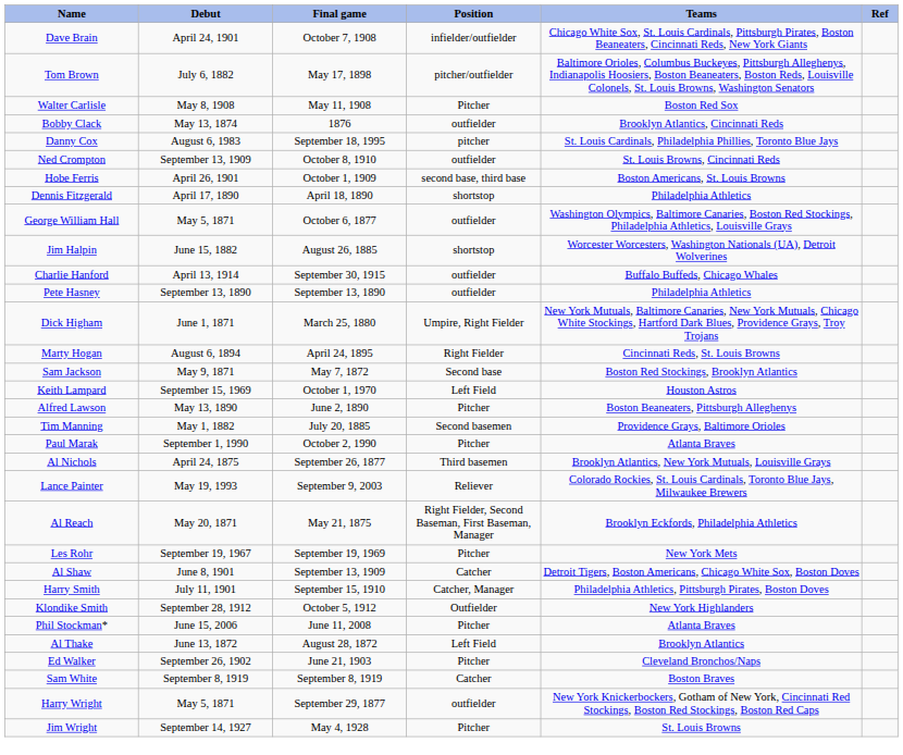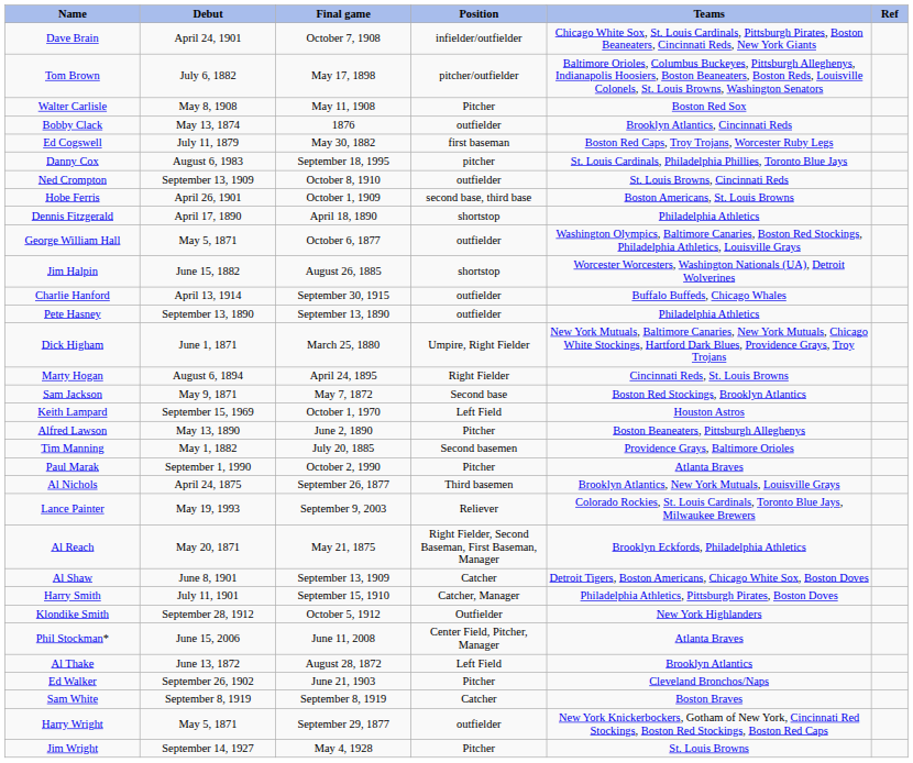 <table class="wikitable" style="width: 100%">
 <tr>
 <th style="background:#a8bdec; width:15%;">Name</th>
 <th style="width:15%; background:#a8bdec;">Debut</th>
 <th style="width:15%; background:#a8bdec;">Final game</th>
 <th style="width:15%; background:#a8bdec;">Position</th>
 <th style="width:36%; background:#a8bdec;">Teams</th>
 <th style="width:4%; background:#a8bdec;">Ref</th>
 </tr>
 <tr align=center>
 <td><a href='#'>Dave Brain</a></td>
 <td>April 24, 1901</td>
 <td>October 7, 1908</td>
 <td>infielder/outfielder</td>
 <td><a href='#'>Chicago White Sox</a>, <a href='#'>St. Louis Cardinals</a>, <a href='#'>Pittsburgh Pirates</a>, <a href='#'>Boston Beaneaters</a>, <a href='#'>Cincinnati Reds</a>, <a href='#'>New York Giants</a></td>
 <td></td>
 </tr>
 <tr align=center>
 <td><a href='#'>Tom Brown</a></td>
 <td>July 6, 1882</td>
 <td>May 17, 1898</td>
 <td>pitcher/outfielder</td>
 <td><a href='#'>Baltimore Orioles</a>, <a href='#'>Columbus Buckeyes</a>, <a href='#'>Pittsburgh Alleghenys</a>, <a href='#'>Indianapolis Hoosiers</a>, <a href='#'>Boston Beaneaters</a>, <a href='#'>Boston Reds</a>, <a href='#'>Louisville Colonels</a>, <a href='#'>St. Louis Browns</a>, <a href='#'>Washington Senators</a></td>
 <td></td>
 </tr>
 <tr align=center>
 <td><a href='#'>Walter Carlisle</a></td>
 <td>May 8, 1908</td>
 <td>May 11, 1908</td>
 <td>Pitcher</td>
 <td><a href='#'>Boston Red Sox</a></td>
 <td></td>
 </tr>
 <tr align=center>
 <td><a href='#'>Bobby Clack</a></td>
 <td>May 13, 1874</td>
 <td>1876</td>
 <td>outfielder</td>
 <td><a href='#'>Brooklyn Atlantics</a>, <a href='#'>Cincinnati Reds</a></td>
+<td></td>
+</tr>
+<tr align=center>
+<td><a href='#'>Ed Cogswell</a></td>
+<td>July 11, 1879</td>
+<td>May 30, 1882</td>
+<td>first baseman</td>
+<td><a href='#'>Boston Red Caps</a>, <a href='#'>Troy Trojans</a>, <a href='#'>Worcester Ruby Legs</a></td>
 <td></td>
 </tr>
 <tr align=center>
 <td><a href='#'>Danny Cox</a></td>
 <td>August 6, 1983</td>
 <td>September 18, 1995</td>
 <td>pitcher</td>
 <td><a href='#'>St. Louis Cardinals</a>, <a href='#'>Philadelphia Phillies</a>, <a href='#'>Toronto Blue Jays</a></td>
 <td></td>
 </tr>
 <tr align=center>
 <td><a href='#'>Ned Crompton</a></td>
 <td>September 13, 1909</td>
 <td>October 8, 1910</td>
 <td>outfielder</td>
 <td><a href='#'>St. Louis Browns</a>, <a href='#'>Cincinnati Reds</a></td>
 <td></td>
 </tr>
 <tr align=center>
 <td><a href='#'>Hobe Ferris</a></td>
 <td>April 26, 1901</td>
 <td>October 1, 1909</td>
 <td>second base, third base</td>
 <td><a href='#'>Boston Americans</a>, <a href='#'>St. Louis Browns</a></td>
 <td></td>
 </tr>
 <tr align=center>
 <td><a href='#'>Dennis Fitzgerald</a></td>
 <td>April 17, 1890</td>
 <td>April 18, 1890</td>
 <td>shortstop</td>
 <td><a href='#'>Philadelphia Athletics</a></td>
 <td></td>
 </tr>
 <tr align=center>
 <td><a href='#'>George William Hall</a></td>
 <td>May 5, 1871</td>
 <td>October 6, 1877</td>
 <td>outfielder</td>
 <td><a href='#'>Washington Olympics</a>, <a href='#'>Baltimore Canaries</a>, <a href='#'>Boston Red Stockings</a>, <a href='#'>Philadelphia Athletics</a>, <a href='#'>Louisville Grays</a></td>
 <td></td>
 </tr>
 <tr align=center>
 <td><a href='#'>Jim Halpin</a></td>
 <td>June 15, 1882</td>
 <td>August 26, 1885</td>
 <td>shortstop</td>
 <td><a href='#'>Worcester Worcesters</a>, <a href='#'>Washington Nationals (UA)</a>, <a href='#'>Detroit Wolverines</a></td>
 <td></td>
 </tr>
 <tr align=center>
 <td><a href='#'>Charlie Hanford</a></td>
 <td>April 13, 1914</td>
 <td>September 30, 1915</td>
 <td>outfielder</td>
 <td><a href='#'>Buffalo Buffeds</a>, <a href='#'>Chicago Whales</a></td>
 <td></td>
 </tr>
 <tr align=center>
 <td><a href='#'>Pete Hasney</a></td>
 <td>September 13, 1890</td>
 <td>September 13, 1890</td>
 <td>outfielder</td>
 <td><a href='#'>Philadelphia Athletics</a></td>
 <td></td>
 </tr>
 <tr align=center>
 <td><a href='#'>Dick Higham</a></td>
 <td>June 1, 1871</td>
 <td>March 25, 1880</td>
 <td>Umpire, Right Fielder</td>
 <td><a href='#'>New York Mutuals</a>, <a href='#'>Baltimore Canaries</a>, <a href='#'>New York Mutuals</a>, <a href='#'>Chicago White Stockings</a>, <a href='#'>Hartford Dark Blues</a>, <a href='#'>Providence Grays</a>, <a href='#'>Troy Trojans</a></td>
 <td></td>
 </tr>
 <tr align=center>
 <td><a href='#'>Marty Hogan</a></td>
 <td>August 6, 1894</td>
 <td>April 24, 1895</td>
 <td>Right Fielder</td>
 <td><a href='#'>Cincinnati Reds</a>, <a href='#'>St. Louis Browns</a></td>
 <td></td>
 </tr>
 <tr align=center>
 <td><a href='#'>Sam Jackson</a></td>
 <td>May 9, 1871</td>
 <td>May 7, 1872</td>
 <td>Second base</td>
 <td><a href='#'>Boston Red Stockings</a>, <a href='#'>Brooklyn Atlantics</a></td>
 <td></td>
 </tr>
 <tr align=center>
 <td><a href='#'>Keith Lampard</a></td>
 <td>September 15, 1969</td>
 <td>October 1, 1970</td>
 <td>Left Field</td>
 <td><a href='#'>Houston Astros</a></td>
 <td></td>
 </tr>
 <tr align=center>
 <td><a href='#'>Alfred Lawson</a></td>
 <td>May 13, 1890</td>
 <td>June 2, 1890</td>
 <td>Pitcher</td>
 <td><a href='#'>Boston Beaneaters</a>, <a href='#'>Pittsburgh Alleghenys</a></td>
 <td></td>
 </tr>
 <tr align=center>
 <td><a href='#'>Tim Manning</a></td>
 <td>May 1, 1882</td>
 <td>July 20, 1885</td>
 <td>Second basemen</td>
 <td><a href='#'>Providence Grays</a>, <a href='#'>Baltimore Orioles</a></td>
 <td></td>
 </tr>
 <tr align=center>
 <td><a href='#'>Paul Marak</a></td>
 <td>September 1, 1990</td>
 <td>October 2, 1990</td>
 <td>Pitcher</td>
 <td><a href='#'>Atlanta Braves</a></td>
 <td></td>
 </tr>
 <tr align=center>
 <td><a href='#'>Al Nichols</a></td>
 <td>April 24, 1875</td>
 <td>September 26, 1877</td>
 <td>Third basemen</td>
 <td><a href='#'>Brooklyn Atlantics</a>, <a href='#'>New York Mutuals</a>, <a href='#'>Louisville Grays</a></td>
 <td></td>
 </tr>
 <tr align=center>
 <td><a href='#'>Lance Painter</a></td>
 <td>May 19, 1993</td>
 <td>September 9, 2003</td>
 <td>Reliever</td>
 <td><a href='#'>Colorado Rockies</a>, <a href='#'>St. Louis Cardinals</a>, <a href='#'>Toronto Blue Jays</a>, <a href='#'>Milwaukee Brewers</a></td>
 <td></td>
 </tr>
 <tr align=center>
 <td><a href='#'>Al Reach</a></td>
 <td>May 20, 1871</td>
 <td>May 21, 1875</td>
 <td>Right Fielder, Second Baseman, First Baseman, Manager</td>
 <td><a href='#'>Brooklyn Eckfords</a>, <a href='#'>Philadelphia Athletics</a></td>
 <td></td>
 </tr>
 <tr align=center>
-<td><a href='#'>Les Rohr</a></td>
-<td>September 19, 1967</td>
-<td>September 19, 1969</td>
-<td>Pitcher</td>
-<td><a href='#'>New York Mets</a></td>
-<td></td>
-</tr>
-<tr align=center>
 <td><a href='#'>Al Shaw</a></td>
 <td>June 8, 1901</td>
 <td>September 13, 1909</td>
 <td>Catcher</td>
 <td><a href='#'>Detroit Tigers</a>, <a href='#'>Boston Americans</a>, <a href='#'>Chicago White Sox</a>, <a href='#'>Boston Doves</a></td>
 <td></td>
 </tr>
 <tr align=center>
 <td><a href='#'>Harry Smith</a></td>
 <td>July 11, 1901</td>
 <td>September 15, 1910</td>
 <td>Catcher, Manager</td>
 <td><a href='#'>Philadelphia Athletics</a>, <a href='#'>Pittsburgh Pirates</a>, <a href='#'>Boston Doves</a></td>
 <td></td>
 </tr>
 <tr align=center>
 <td><a href='#'>Klondike Smith</a></td>
 <td>September 28, 1912</td>
 <td>October 5, 1912</td>
 <td>Outfielder</td>
 <td><a href='#'>New York Highlanders</a></td>
 <td></td>
 </tr>
 <tr align=center>
 <td><a href='#'>Phil Stockman</a>*</td>
 <td>June 15, 2006</td>
 <td>June 11, 2008</td>
-<td>Pitcher</td>
+<td>Center Field, Pitcher, Manager</td>
 <td><a href='#'>Atlanta Braves</a></td>
 <td></td>
 </tr>
 <tr align=center>
 <td><a href='#'>Al Thake</a></td>
 <td>June 13, 1872</td>
 <td>August 28, 1872</td>
 <td>Left Field</td>
 <td><a href='#'>Brooklyn Atlantics</a></td>
 <td></td>
 </tr>
 <tr align=center>
 <td><a href='#'>Ed Walker</a></td>
 <td>September 26, 1902</td>
 <td>June 21, 1903</td>
 <td>Pitcher</td>
 <td><a href='#'>Cleveland Bronchos/Naps</a></td>
 <td></td>
 </tr>
 <tr align=center>
 <td><a href='#'>Sam White</a></td>
 <td>September 8, 1919</td>
 <td>September 8, 1919</td>
 <td>Catcher</td>
 <td><a href='#'>Boston Braves</a></td>
 <td></td>
 </tr>
 <tr align=center>
 <td><a href='#'>Harry Wright</a></td>
 <td>May 5, 1871</td>
 <td>September 29, 1877</td>
 <td>outfielder</td>
 <td><a href='#'>New York Knickerbockers</a>, Gotham of New York, <a href='#'>Cincinnati Red Stockings</a>, <a href='#'>Boston Red Stockings</a>, <a href='#'>Boston Red Caps</a></td>
 <td></td>
 </tr>
 <tr align=center>
 <td><a href='#'>Jim Wright</a></td>
 <td>September 14, 1927</td>
 <td>May 4, 1928</td>
 <td>Pitcher</td>
 <td><a href='#'>St. Louis Browns</a></td>
 <td></td>
 </tr>
 </table>
